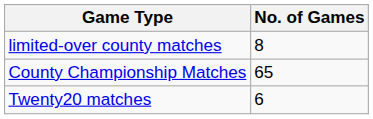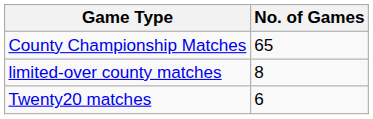 <table class="wikitable">
 <tr>
 <th>Game Type</th>
 <th>No. of Games</th>
 </tr>
 <tr>
+<td><a href='#'>County Championship Matches</a></td>
+<td>65</td>
+</tr>
+<tr>
 <td><a href='#'>limited-over county matches</a></td>
 <td>8</td>
-</tr>
-<tr>
-<td><a href='#'>County Championship Matches</a></td>
-<td>65</td>
 </tr>
 <tr>
 <td><a href='#'>Twenty20 matches</a></td>
 <td>6</td>
 </tr>
 </table>
